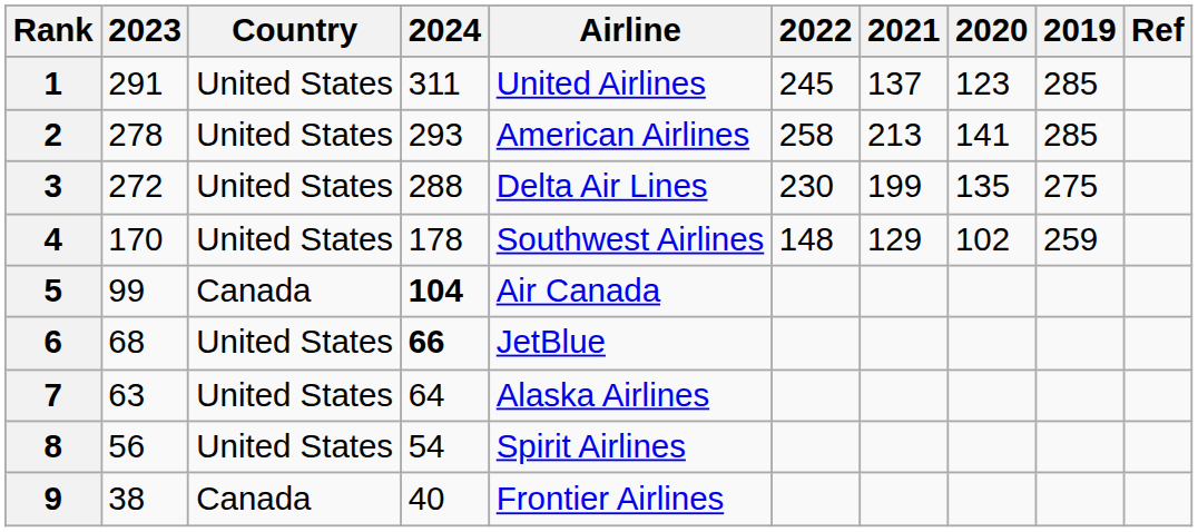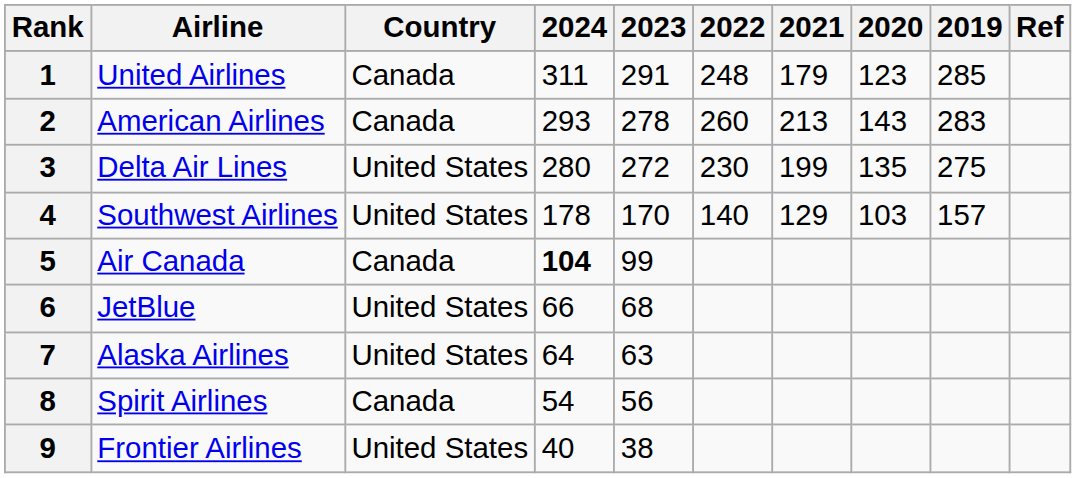 <table class="wikitable sortable">
 <tr>
 <th class="unsortable">Rank</th>
-<th>2023</th>
+<th>Airline</th>
 <th>Country</th>
 <th>2024</th>
-<th>Airline</th>
+<th>2023</th>
 <th>2022</th>
 <th>2021</th>
 <th>2020</th>
 <th>2019</th>
 <th>Ref</th>
 </tr>
 <tr>
 <th>1</th>
+<td><a href='#'>United Airlines</a></td>
+<td>Canada</td>
+<td>311</td>
 <td>291</td>
-<td>United States</td>
-<td>311</td>
-<td><a href='#'>United Airlines</a></td>
-<td>245</td>
-<td>137</td>
+<td>248</td>
+<td>179</td>
 <td>123</td>
 <td>285</td>
 <td></td>
 </tr>
 <tr>
 <th>2</th>
+<td><a href='#'>American Airlines</a></td>
+<td>Canada</td>
+<td>293</td>
 <td>278</td>
-<td>United States</td>
-<td>293</td>
-<td><a href='#'>American Airlines</a></td>
-<td>258</td>
+<td>260</td>
 <td>213</td>
-<td>141</td>
-<td>285</td>
+<td>143</td>
+<td>283</td>
 <td></td>
 </tr>
 <tr>
 <th>3</th>
+<td><a href='#'>Delta Air Lines</a></td>
+<td>United States</td>
+<td>280</td>
 <td>272</td>
-<td>United States</td>
-<td>288</td>
-<td><a href='#'>Delta Air Lines</a></td>
 <td>230</td>
 <td>199</td>
 <td>135</td>
 <td>275</td>
 <td></td>
 </tr>
 <tr>
 <th>4</th>
-<td>170</td>
+<td><a href='#'>Southwest Airlines</a></td>
 <td>United States</td>
 <td>178</td>
-<td><a href='#'>Southwest Airlines</a></td>
-<td>148</td>
+<td>170</td>
+<td>140</td>
 <td>129</td>
-<td>102</td>
-<td>259</td>
+<td>103</td>
+<td>157</td>
 <td></td>
 </tr>
 <tr>
 <th>5</th>
-<td>99</td>
+<td><a href='#'>Air Canada</a></td>
 <td>Canada</td>
 <td><strong>104</strong></td>
-<td><a href='#'>Air Canada</a></td>
+<td>99</td>
 <td></td>
 <td></td>
 <td></td>
 <td></td>
 <td></td>
 </tr>
 <tr>
 <th>6</th>
+<td><a href='#'>JetBlue</a></td>
+<td>United States</td>
+<td>66</td>
 <td>68</td>
-<td>United States</td>
-<td><strong>66</strong></td>
-<td><a href='#'>JetBlue</a></td>
 <td></td>
 <td></td>
 <td></td>
 <td></td>
 <td></td>
 </tr>
 <tr>
 <th>7</th>
-<td>63</td>
+<td><a href='#'>Alaska Airlines</a></td>
 <td>United States</td>
 <td>64</td>
-<td><a href='#'>Alaska Airlines</a></td>
+<td>63</td>
 <td></td>
 <td></td>
 <td></td>
 <td></td>
 <td></td>
 </tr>
 <tr>
 <th>8</th>
+<td><a href='#'>Spirit Airlines</a></td>
+<td>Canada</td>
+<td>54</td>
 <td>56</td>
-<td>United States</td>
-<td>54</td>
-<td><a href='#'>Spirit Airlines</a></td>
 <td></td>
 <td></td>
 <td></td>
 <td></td>
 <td></td>
 </tr>
 <tr>
 <th>9</th>
+<td><a href='#'>Frontier Airlines</a></td>
+<td>United States</td>
+<td>40</td>
 <td>38</td>
-<td>Canada</td>
-<td>40</td>
-<td><a href='#'>Frontier Airlines</a></td>
 <td></td>
 <td></td>
 <td></td>
 <td></td>
 <td></td>
 </tr>
 </table>
